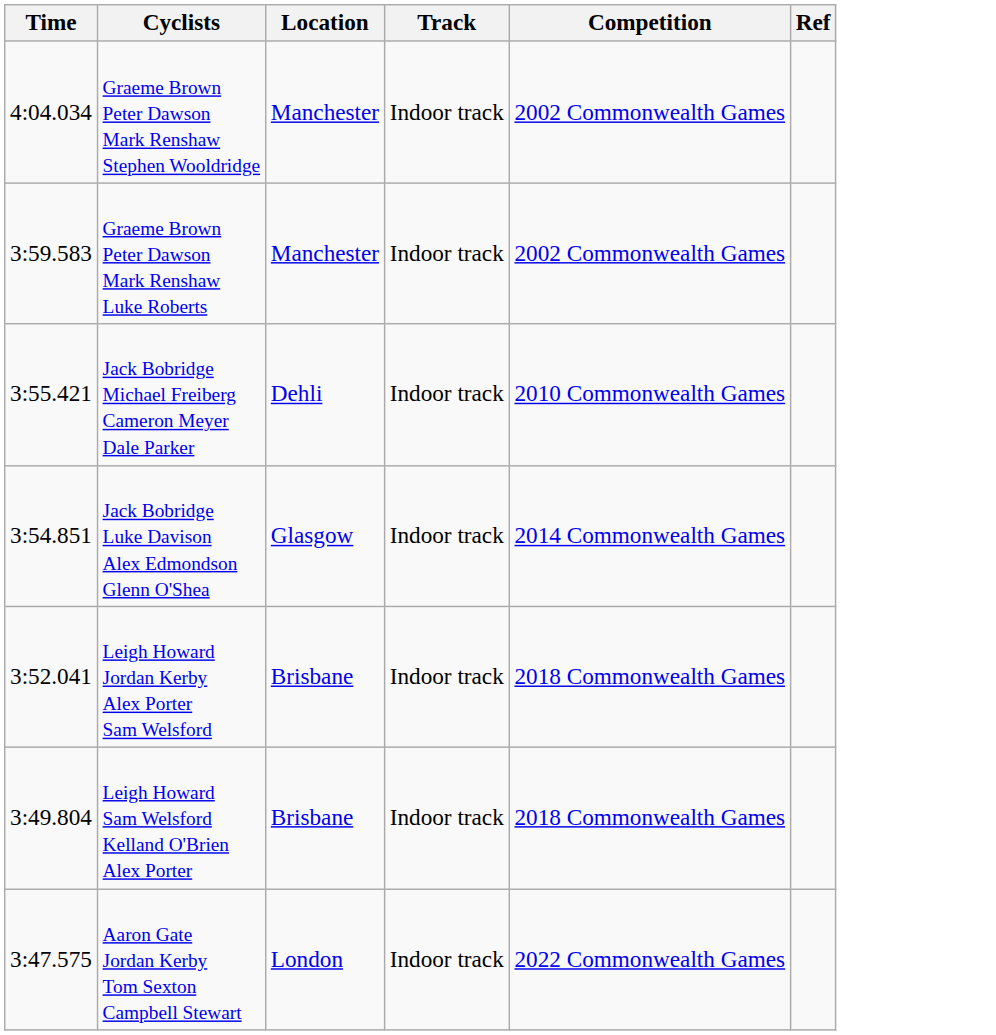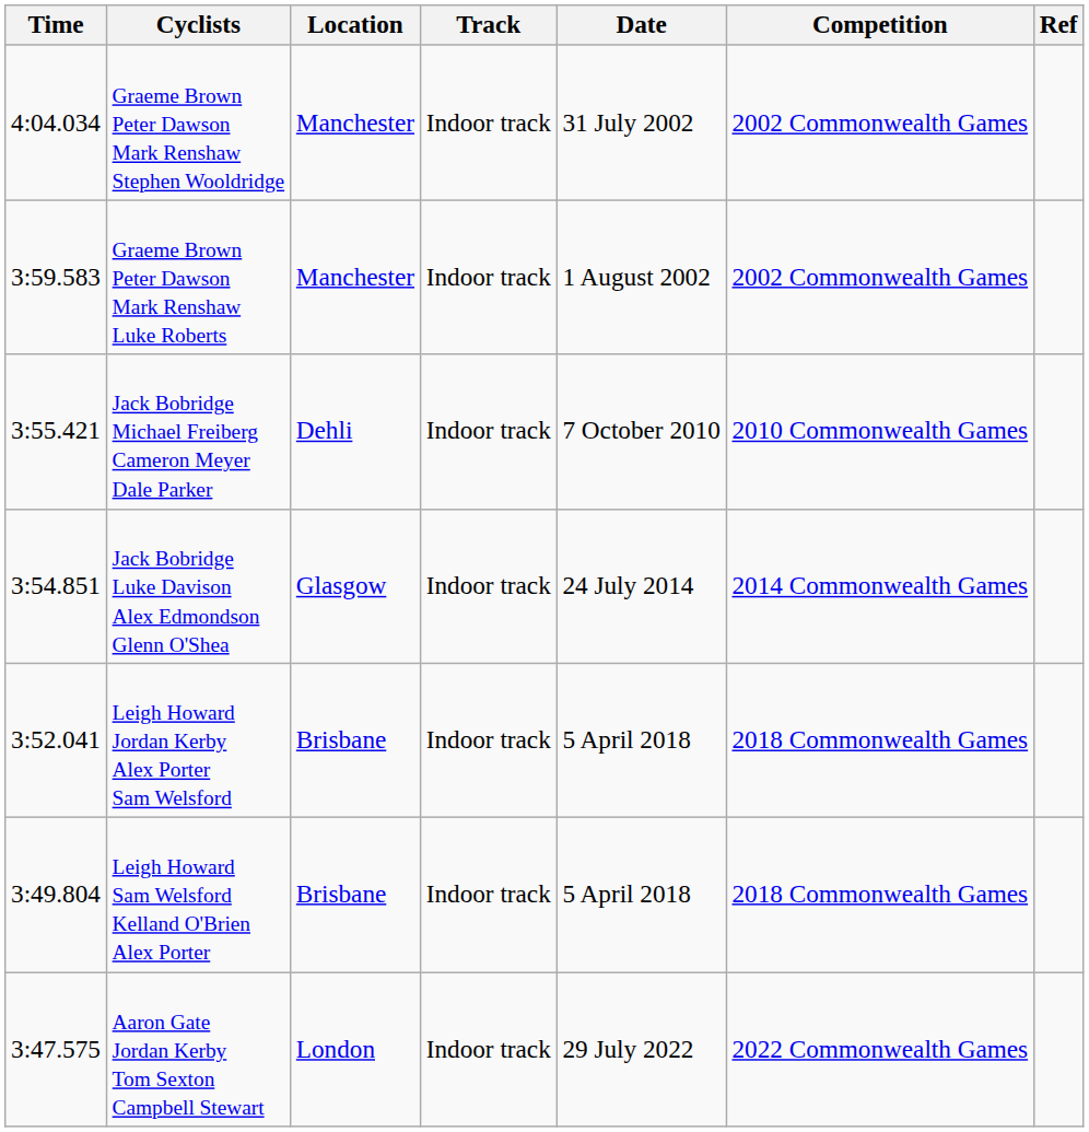 <table class="wikitable">
 <tr align="left">
 <th>Time</th>
 <th>Cyclists</th>
 <th>Location</th>
 <th>Track</th>
+<th>Date</th>
 <th>Competition</th>
 <th>Ref</th>
 </tr>
 <tr>
 <td>4:04.034</td>
 <td><br><small><a href='#'>Graeme Brown</a><br><a href='#'>Peter Dawson</a><br><a href='#'>Mark Renshaw</a><br><a href='#'>Stephen Wooldridge</a></small></td>
 <td> <a href='#'>Manchester</a></td>
 <td>Indoor track</td>
+<td>31 July 2002</td>
 <td><a href='#'>2002 Commonwealth Games</a></td>
 <td></td>
 </tr>
 <tr>
 <td>3:59.583</td>
 <td><br><small><a href='#'>Graeme Brown</a><br><a href='#'>Peter Dawson</a><br><a href='#'>Mark Renshaw</a><br><a href='#'>Luke Roberts</a></small></td>
 <td> <a href='#'>Manchester</a></td>
 <td>Indoor track</td>
+<td>1 August 2002</td>
 <td><a href='#'>2002 Commonwealth Games</a></td>
 <td></td>
 </tr>
 <tr>
 <td>3:55.421</td>
 <td><br><small><a href='#'>Jack Bobridge</a><br><a href='#'>Michael Freiberg</a><br><a href='#'>Cameron Meyer</a><br><a href='#'>Dale Parker</a></small></td>
 <td> <a href='#'>Dehli</a></td>
 <td>Indoor track</td>
+<td>7 October 2010</td>
 <td><a href='#'>2010 Commonwealth Games</a></td>
 <td></td>
 </tr>
 <tr>
 <td>3:54.851</td>
 <td><br><small><a href='#'>Jack Bobridge</a><br><a href='#'>Luke Davison</a><br><a href='#'>Alex Edmondson</a><br><a href='#'>Glenn O'Shea</a></small></td>
 <td> <a href='#'>Glasgow</a></td>
 <td>Indoor track</td>
+<td>24 July 2014</td>
 <td><a href='#'>2014 Commonwealth Games</a></td>
 <td></td>
 </tr>
 <tr>
 <td>3:52.041</td>
 <td><br><small><a href='#'>Leigh Howard</a><br><a href='#'>Jordan Kerby</a><br><a href='#'>Alex Porter</a><br><a href='#'>Sam Welsford</a></small></td>
 <td> <a href='#'>Brisbane</a></td>
 <td>Indoor track</td>
+<td>5 April 2018</td>
 <td><a href='#'>2018 Commonwealth Games</a></td>
 <td></td>
 </tr>
 <tr>
 <td>3:49.804</td>
 <td><br><small><a href='#'>Leigh Howard</a><br><a href='#'>Sam Welsford</a><br><a href='#'>Kelland O'Brien</a><br><a href='#'>Alex Porter</a></small></td>
 <td> <a href='#'>Brisbane</a></td>
 <td>Indoor track</td>
+<td>5 April 2018</td>
 <td><a href='#'>2018 Commonwealth Games</a></td>
 <td></td>
 </tr>
 <tr>
 <td>3:47.575</td>
 <td><br><small><a href='#'>Aaron Gate</a><br><a href='#'>Jordan Kerby</a><br><a href='#'>Tom Sexton</a><br><a href='#'>Campbell Stewart</a></small></td>
 <td> <a href='#'>London</a></td>
 <td>Indoor track</td>
+<td>29 July 2022</td>
 <td><a href='#'>2022 Commonwealth Games</a></td>
 <td></td>
 </tr>
 </table>
